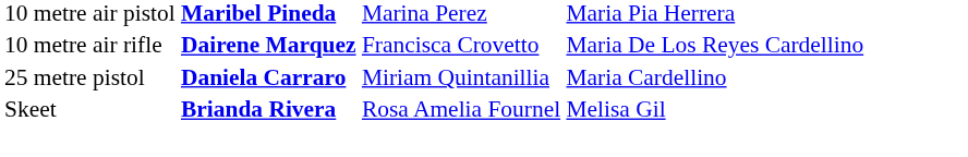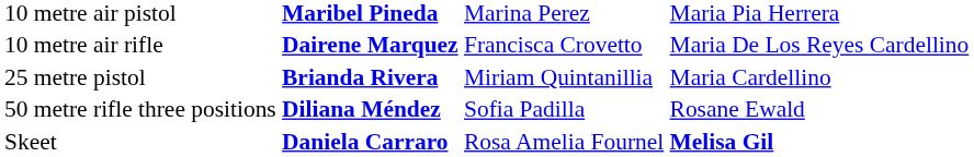 <table>
 <tr>
 <td>10 metre air pistol</td>
 <td><strong><a href='#'>Maribel Pineda</a></strong><br></td>
 <td><a href='#'>Marina Perez</a><br></td>
 <td><a href='#'>Maria Pia Herrera</a><br></td>
 </tr>
 <tr>
 <td>10 metre air rifle</td>
 <td><strong><a href='#'>Dairene Marquez</a></strong><br></td>
 <td><a href='#'>Francisca Crovetto</a><br></td>
 <td><a href='#'>Maria De Los Reyes Cardellino</a><br></td>
 </tr>
 <tr>
 <td>25 metre pistol</td>
-<td><strong><a href='#'>Daniela Carraro</a></strong><br></td>
+<td><strong><a href='#'>Brianda Rivera</a></strong><br></td>
 <td><a href='#'>Miriam Quintanillia</a><br></td>
 <td><a href='#'>Maria Cardellino</a><br></td>
 </tr>
 <tr>
+<td>50 metre rifle three positions</td>
+<td><strong><a href='#'>Diliana Méndez</a></strong><br></td>
+<td><a href='#'>Sofia Padilla</a><br></td>
+<td><a href='#'>Rosane Ewald</a><br></td>
+</tr>
+<tr>
 <td>Skeet</td>
-<td><strong><a href='#'>Brianda Rivera</a></strong><br></td>
+<td><strong><a href='#'>Daniela Carraro</a></strong><br></td>
 <td><a href='#'>Rosa Amelia Fournel</a><br></td>
-<td><a href='#'>Melisa Gil</a><br></td>
+<td><strong><a href='#'>Melisa Gil</a><br></strong></td>
 </tr>
 </table>
